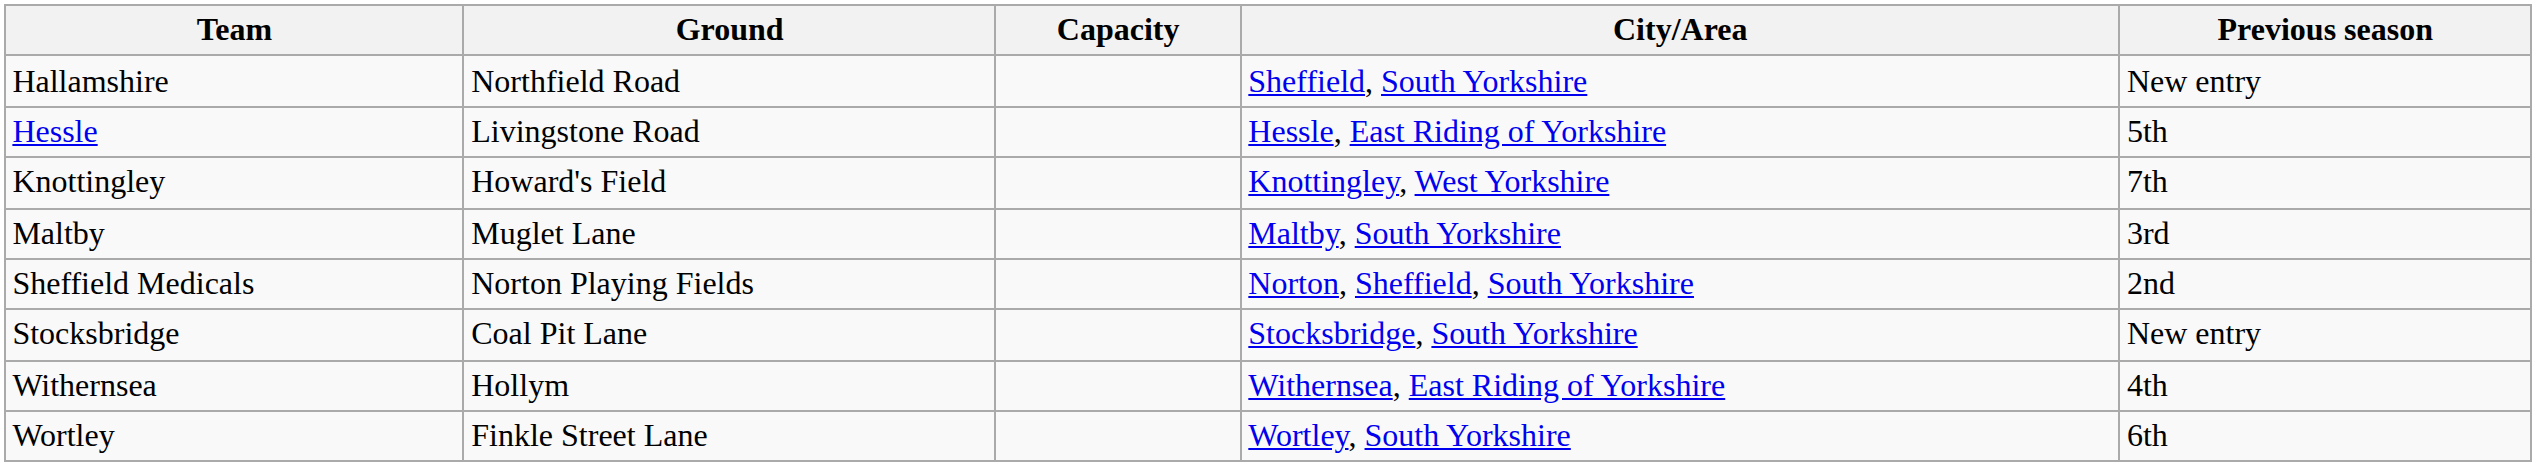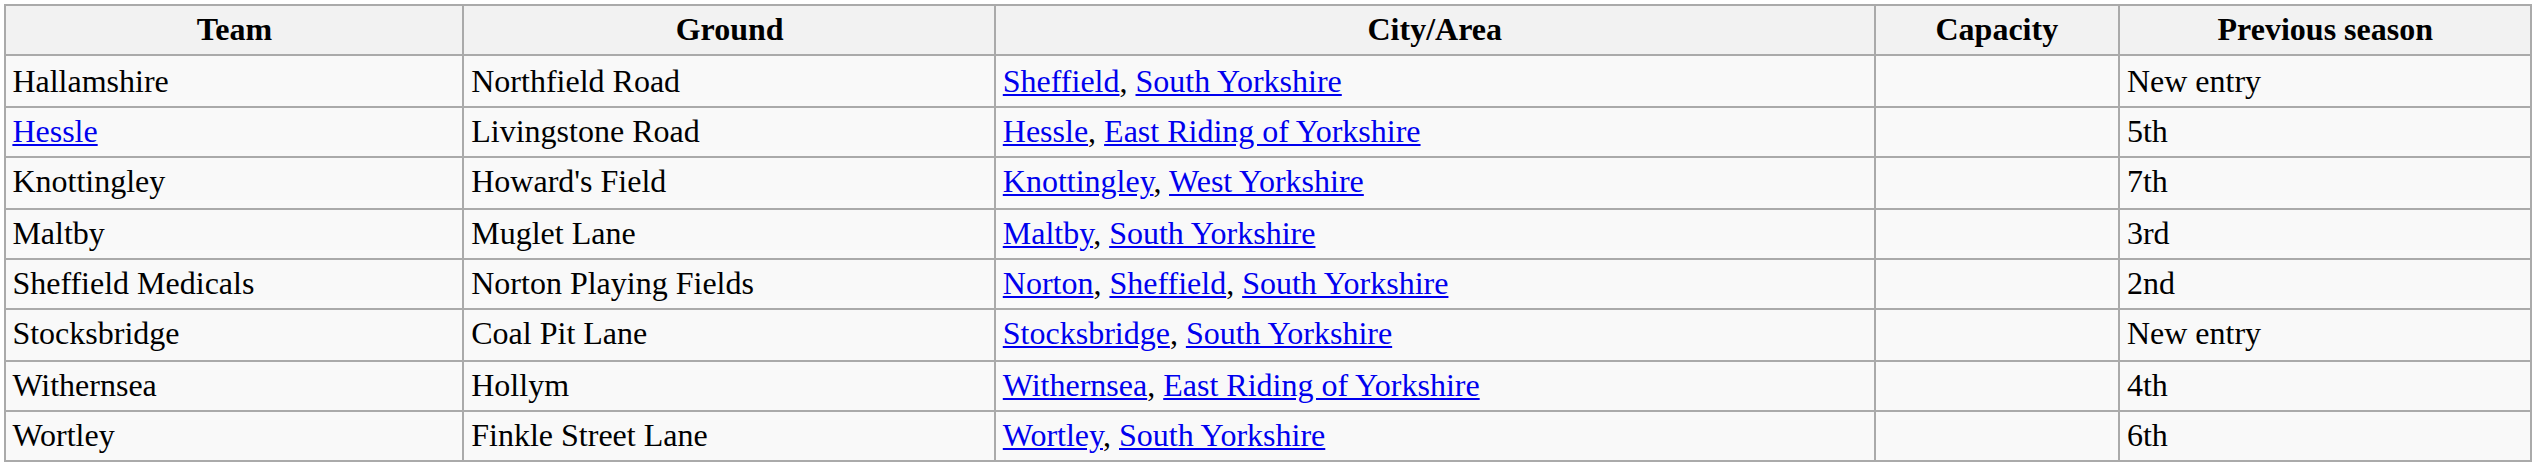 <table class="wikitable sortable" width=100%>
 <tr>
 <th>Team</th>
 <th>Ground</th>
+<th>City/Area</th>
 <th>Capacity</th>
-<th>City/Area</th>
 <th>Previous season</th>
 </tr>
 <tr>
 <td>Hallamshire</td>
 <td>Northfield Road</td>
+<td><a href='#'>Sheffield</a>, <a href='#'>South Yorkshire</a></td>
 <td></td>
-<td><a href='#'>Sheffield</a>, <a href='#'>South Yorkshire</a></td>
 <td>New entry</td>
 </tr>
 <tr>
 <td><a href='#'>Hessle</a></td>
 <td>Livingstone Road</td>
+<td><a href='#'>Hessle</a>, <a href='#'>East Riding of Yorkshire</a></td>
 <td></td>
-<td><a href='#'>Hessle</a>, <a href='#'>East Riding of Yorkshire</a></td>
 <td>5th</td>
 </tr>
 <tr>
 <td>Knottingley</td>
 <td>Howard's Field</td>
+<td><a href='#'>Knottingley</a>, <a href='#'>West Yorkshire</a></td>
 <td></td>
-<td><a href='#'>Knottingley</a>, <a href='#'>West Yorkshire</a></td>
 <td>7th</td>
 </tr>
 <tr>
 <td>Maltby</td>
 <td>Muglet Lane</td>
+<td><a href='#'>Maltby</a>, <a href='#'>South Yorkshire</a></td>
 <td></td>
-<td><a href='#'>Maltby</a>, <a href='#'>South Yorkshire</a></td>
 <td>3rd</td>
 </tr>
 <tr>
 <td>Sheffield Medicals</td>
 <td>Norton Playing Fields</td>
+<td><a href='#'>Norton</a>, <a href='#'>Sheffield</a>, <a href='#'>South Yorkshire</a></td>
 <td></td>
-<td><a href='#'>Norton</a>, <a href='#'>Sheffield</a>, <a href='#'>South Yorkshire</a></td>
 <td>2nd</td>
 </tr>
 <tr>
 <td>Stocksbridge</td>
 <td>Coal Pit Lane</td>
+<td><a href='#'>Stocksbridge</a>, <a href='#'>South Yorkshire</a></td>
 <td></td>
-<td><a href='#'>Stocksbridge</a>, <a href='#'>South Yorkshire</a></td>
 <td>New entry</td>
 </tr>
 <tr>
 <td>Withernsea</td>
 <td>Hollym</td>
+<td><a href='#'>Withernsea</a>, <a href='#'>East Riding of Yorkshire</a></td>
 <td></td>
-<td><a href='#'>Withernsea</a>, <a href='#'>East Riding of Yorkshire</a></td>
 <td>4th</td>
 </tr>
 <tr>
 <td>Wortley</td>
 <td>Finkle Street Lane</td>
+<td><a href='#'>Wortley</a>, <a href='#'>South Yorkshire</a></td>
 <td></td>
-<td><a href='#'>Wortley</a>, <a href='#'>South Yorkshire</a></td>
 <td>6th</td>
 </tr>
 </table>
